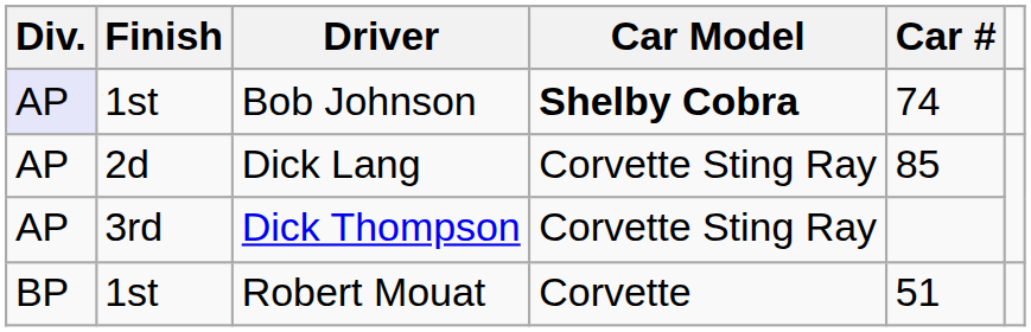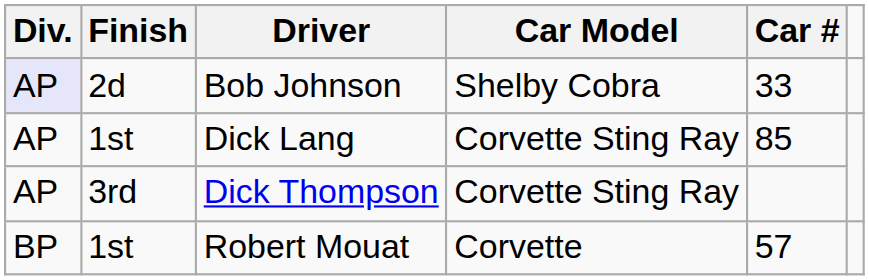 <table class="wikitable">
 <tr>
 <th>Div.</th>
 <th>Finish</th>
 <th>Driver</th>
 <th>Car Model</th>
 <th>Car #</th>
 </tr>
 <tr>
 <td style="background: lavender;">AP</td>
-<td>1st</td>
+<td>2d</td>
 <td>Bob Johnson</td>
-<td><strong>Shelby Cobra</strong></td>
-<td>74</td>
+<td>Shelby Cobra</td>
+<td>33</td>
 <td></td>
 </tr>
 <tr>
 <td>AP</td>
-<td>2d</td>
+<td>1st</td>
 <td>Dick Lang</td>
 <td>Corvette Sting Ray</td>
 <td>85</td>
 </tr>
 <tr>
 <td>AP</td>
 <td>3rd</td>
 <td><a href='#'>Dick Thompson</a></td>
 <td>Corvette Sting Ray</td>
 <td></td>
 </tr>
 <tr>
 <td>BP</td>
 <td>1st</td>
 <td>Robert Mouat</td>
 <td>Corvette</td>
-<td>51</td>
+<td>57</td>
 <td></td>
 </tr>
 </table>
